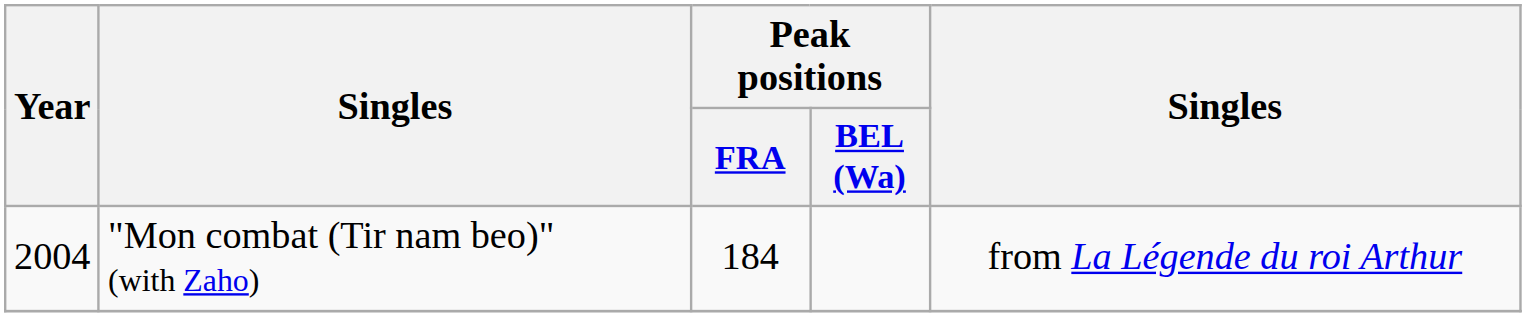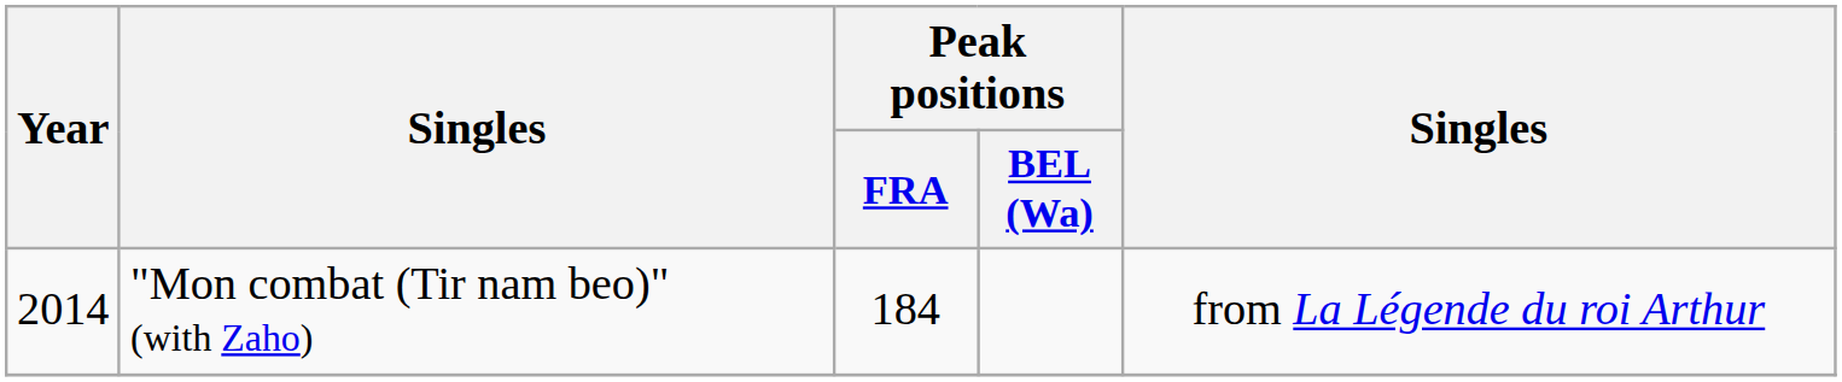 <table class="wikitable">
 <tr>
 <th align="center" rowspan="2" width="10">Year</th>
 <th align="center" rowspan="2" width="240">Singles</th>
 <th align="center" colspan="2" width="20">Peak positions</th>
 <th align="center" rowspan="2" width="240">Singles</th>
 </tr>
 <tr>
 <th scope="col" style="width:3em;font-size:90%;"><a href='#'>FRA</a><br></th>
 <th scope="col" style="width:3em;font-size:90%;"><a href='#'>BEL <br>(Wa)</a><br></th>
 </tr>
 <tr>
-<td style="text-align:center;" rowspan=1>2004</td>
+<td style="text-align:center;" rowspan=1>2014</td>
 <td>"Mon combat (Tir nam beo)"<br><small>(with <a href='#'>Zaho</a>)</small></td>
 <td style="text-align:center;">184</td>
 <td style="text-align:center;"></td>
 <td style="text-align:center;">from <em><a href='#'>La Légende du roi Arthur</a></em></td>
 </tr>
 <tr>
 </tr>
 </table>
